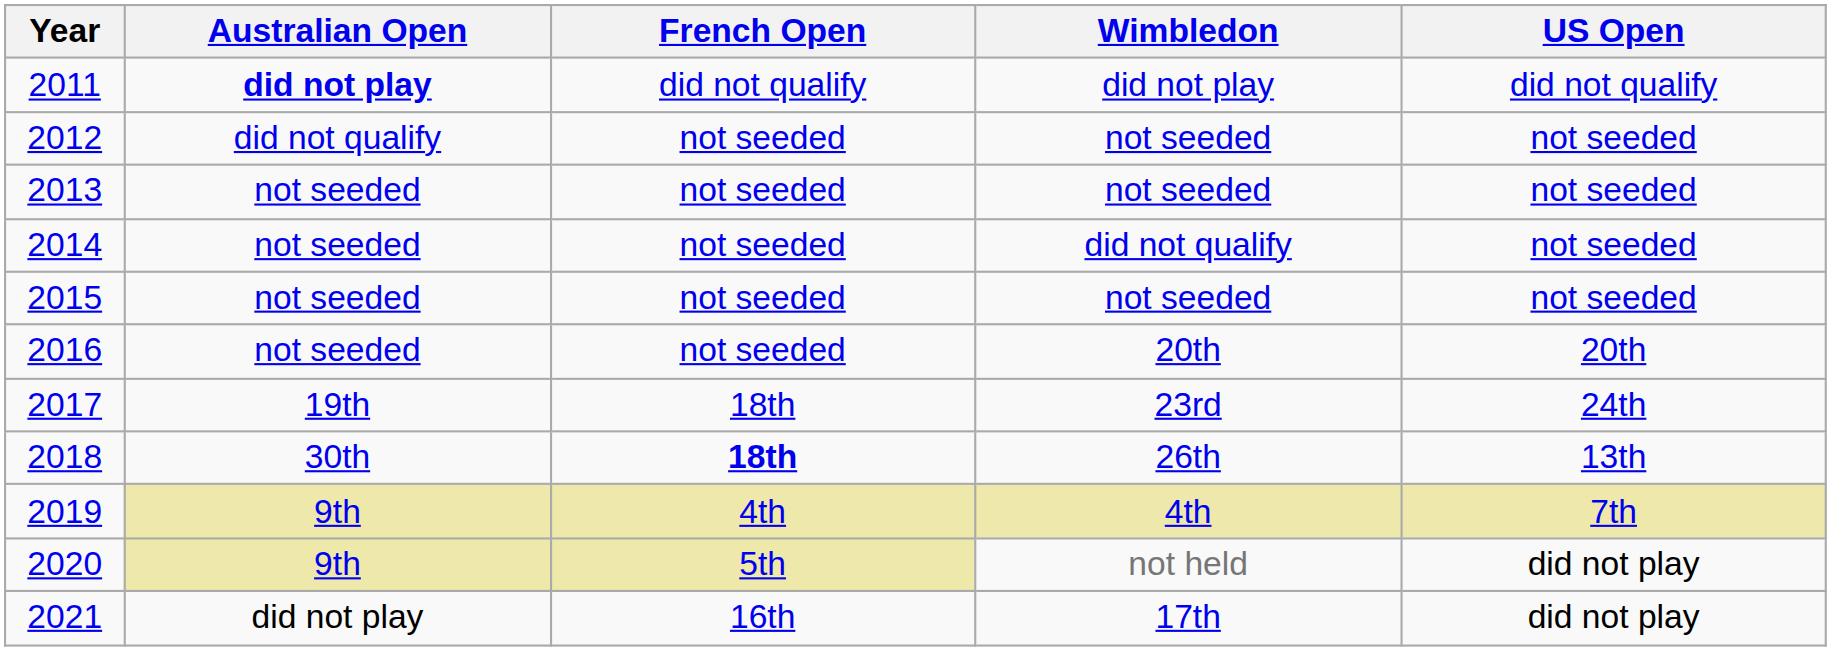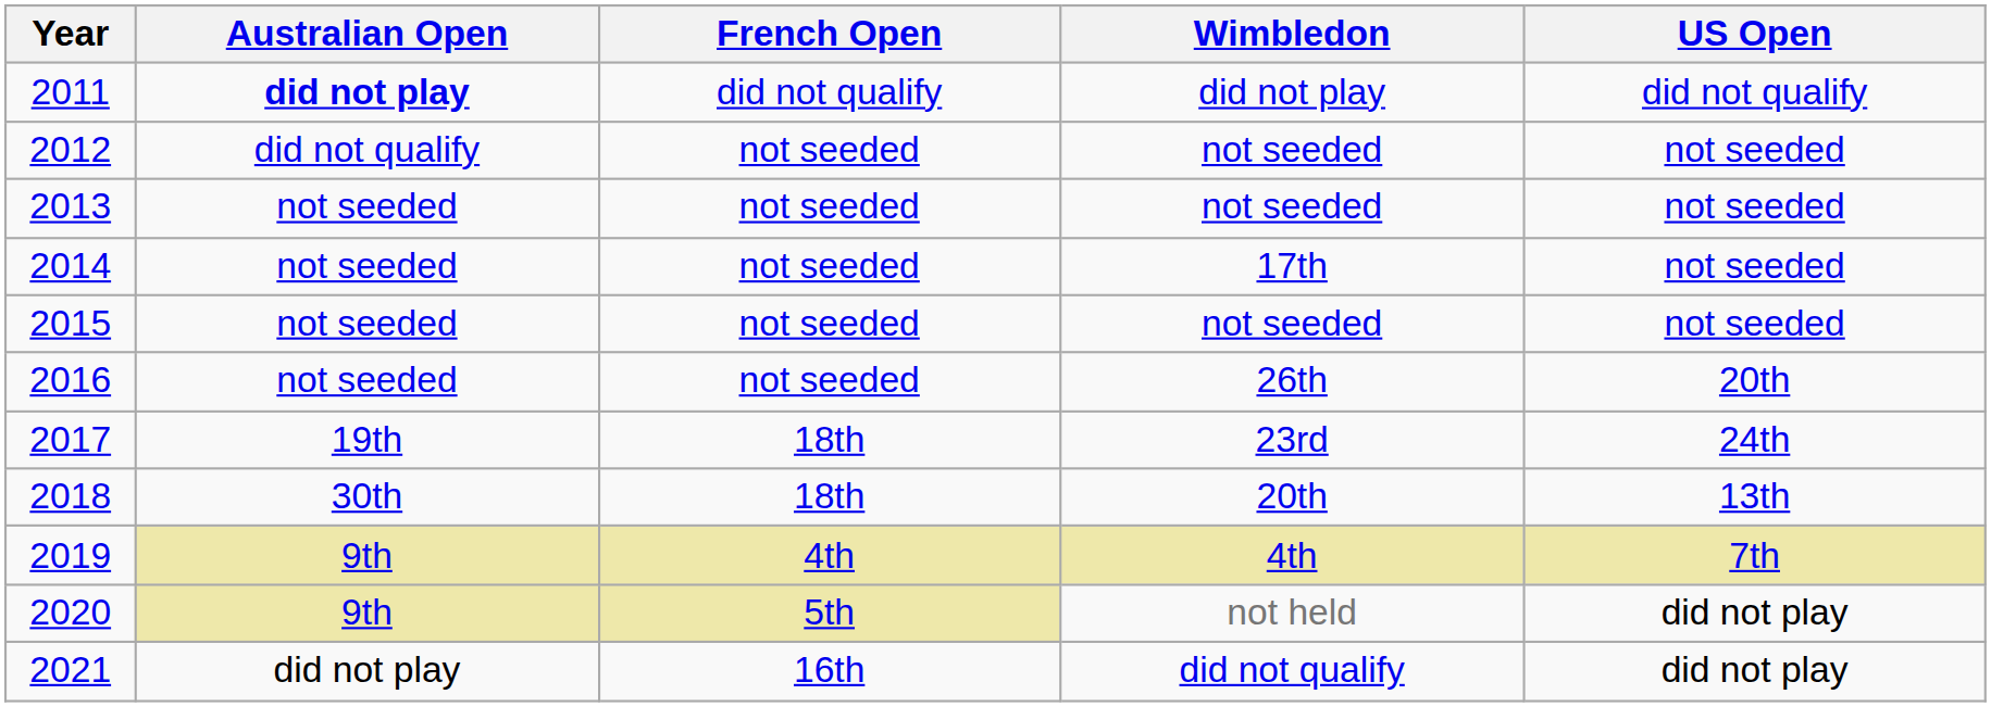 <table class=wikitable style=text-align:center>
 <tr>
 <th width=50>Year</th>
 <th width=200><a href='#'>Australian Open</a></th>
 <th width=200><a href='#'>French Open</a></th>
 <th width=200><a href='#'>Wimbledon</a></th>
 <th width=200><a href='#'>US Open</a></th>
 </tr>
 <tr>
 <td><a href='#'>2011</a></td>
 <td><strong><a href='#'>did not play</a></strong></td>
 <td><a href='#'>did not qualify</a></td>
 <td><a href='#'>did not play</a></td>
 <td><a href='#'>did not qualify</a></td>
 </tr>
 <tr>
 <td><a href='#'>2012</a></td>
 <td><a href='#'>did not qualify</a></td>
 <td><a href='#'>not seeded</a></td>
 <td><a href='#'>not seeded</a></td>
 <td><a href='#'>not seeded</a></td>
 </tr>
 <tr>
 <td><a href='#'>2013</a></td>
 <td><a href='#'>not seeded</a></td>
 <td><a href='#'>not seeded</a></td>
 <td><a href='#'>not seeded</a></td>
 <td><a href='#'>not seeded</a></td>
 </tr>
 <tr>
 <td><a href='#'>2014</a></td>
 <td><a href='#'>not seeded</a></td>
 <td><a href='#'>not seeded</a></td>
-<td><a href='#'>did not qualify</a></td>
+<td><a href='#'>17th</a></td>
 <td><a href='#'>not seeded</a></td>
 </tr>
 <tr>
 <td><a href='#'>2015</a></td>
 <td><a href='#'>not seeded</a></td>
 <td><a href='#'>not seeded</a></td>
 <td><a href='#'>not seeded</a></td>
 <td><a href='#'>not seeded</a></td>
 </tr>
 <tr>
 <td><a href='#'>2016</a></td>
 <td><a href='#'>not seeded</a></td>
 <td><a href='#'>not seeded</a></td>
-<td><a href='#'>20th</a></td>
+<td><a href='#'>26th</a></td>
 <td><a href='#'>20th</a></td>
 </tr>
 <tr>
 <td><a href='#'>2017</a></td>
 <td><a href='#'>19th</a></td>
 <td><a href='#'>18th</a></td>
 <td><a href='#'>23rd</a></td>
 <td><a href='#'>24th</a></td>
 </tr>
 <tr>
 <td><a href='#'>2018</a></td>
 <td><a href='#'>30th</a></td>
-<td><strong><a href='#'>18th</a></strong></td>
-<td><a href='#'>26th</a></td>
+<td><a href='#'>18th</a></td>
+<td><a href='#'>20th</a></td>
 <td><a href='#'>13th</a></td>
 </tr>
 <tr>
 <td><a href='#'>2019</a></td>
 <td style=background:#eee8aa><a href='#'>9th</a></td>
 <td style=background:#eee8aa><a href='#'>4th</a></td>
 <td style=background:#eee8aa><a href='#'>4th</a></td>
 <td style=background:#eee8aa><a href='#'>7th</a></td>
 </tr>
 <tr>
 <td><a href='#'>2020</a></td>
 <td style=background:#eee8aa><a href='#'>9th</a></td>
 <td style=background:#eee8aa><a href='#'>5th</a></td>
 <td style=color:#767676>not held</td>
 <td>did not play</td>
 </tr>
 <tr>
 <td><a href='#'>2021</a></td>
 <td>did not play</td>
 <td><a href='#'>16th</a></td>
-<td><a href='#'>17th</a></td>
+<td><a href='#'>did not qualify</a></td>
 <td>did not play</td>
 </tr>
 </table>
